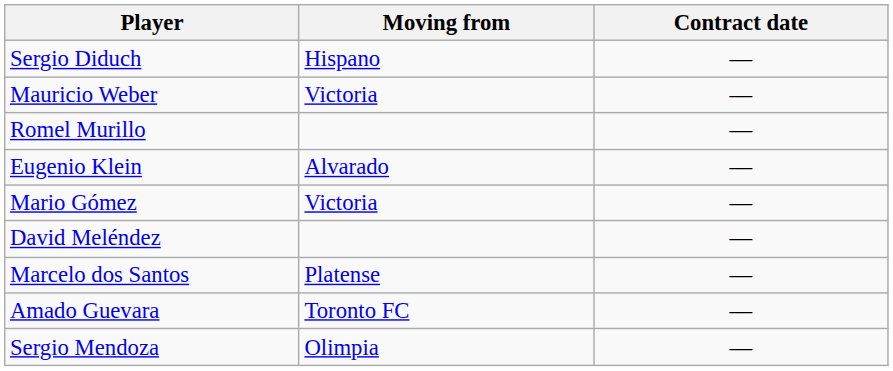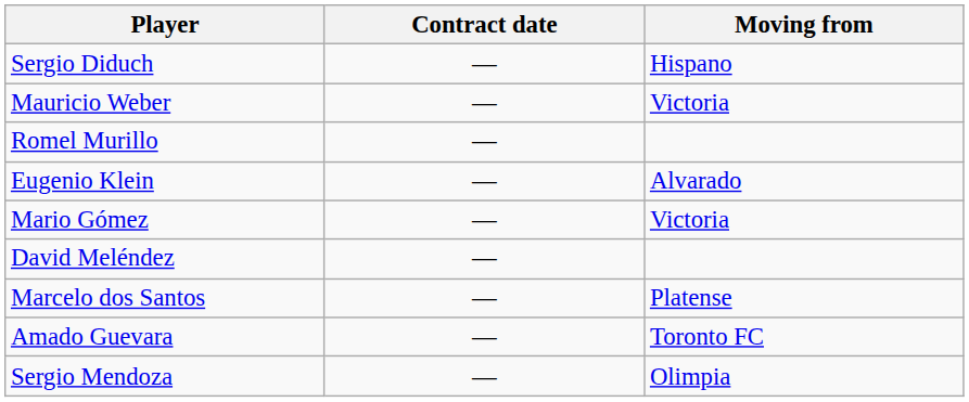 <table class="wikitable">
 <tr>
 <th width="200">Player</th>
+<th width="200">Contract date</th>
 <th width="200">Moving from</th>
-<th width="200">Contract date</th>
 </tr>
 <tr>
 <td> <a href='#'>Sergio Diduch</a></td>
+<td align="center">—</td>
 <td> <a href='#'>Hispano</a></td>
-<td align="center">—</td>
 </tr>
 <tr>
 <td> <a href='#'>Mauricio Weber</a></td>
+<td align="center">—</td>
 <td> <a href='#'>Victoria</a></td>
-<td align="center">—</td>
 </tr>
 <tr>
 <td> <a href='#'>Romel Murillo</a></td>
+<td align="center">—</td>
 <td></td>
-<td align="center">—</td>
 </tr>
 <tr>
 <td> <a href='#'>Eugenio Klein</a></td>
+<td align="center">—</td>
 <td> <a href='#'>Alvarado</a></td>
-<td align="center">—</td>
 </tr>
 <tr>
 <td> <a href='#'>Mario Gómez</a></td>
+<td align="center">—</td>
 <td> <a href='#'>Victoria</a></td>
-<td align="center">—</td>
 </tr>
 <tr>
 <td> <a href='#'>David Meléndez</a></td>
+<td align="center">—</td>
 <td></td>
-<td align="center">—</td>
 </tr>
 <tr>
 <td> <a href='#'>Marcelo dos Santos</a></td>
+<td align="center">—</td>
 <td> <a href='#'>Platense</a></td>
-<td align="center">—</td>
 </tr>
 <tr>
 <td> <a href='#'>Amado Guevara</a></td>
+<td align="center">—</td>
 <td> <a href='#'>Toronto FC</a></td>
-<td align="center">—</td>
 </tr>
 <tr>
 <td> <a href='#'>Sergio Mendoza</a></td>
+<td align="center">—</td>
 <td> <a href='#'>Olimpia</a></td>
-<td align="center">—</td>
 </tr>
 </table>
